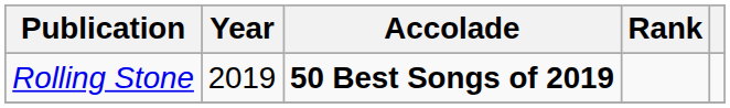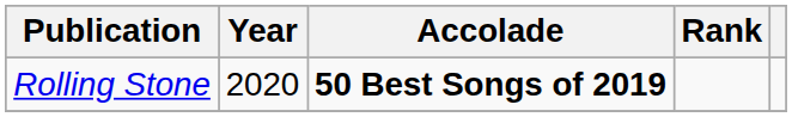 <table class="sortable wikitable">
 <tr>
 <th>Publication</th>
 <th>Year</th>
 <th>Accolade</th>
 <th>Rank</th>
 <th class="unsortable"></th>
 </tr>
 <tr>
 <td><em><a href='#'>Rolling Stone</a></em></td>
-<td>2019</td>
+<td>2020</td>
 <td><strong>50 Best Songs of 2019</strong></td>
 <td></td>
 <td></td>
 </tr>
 <tr>
 </tr>
 </table>
